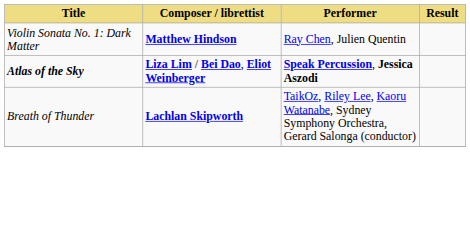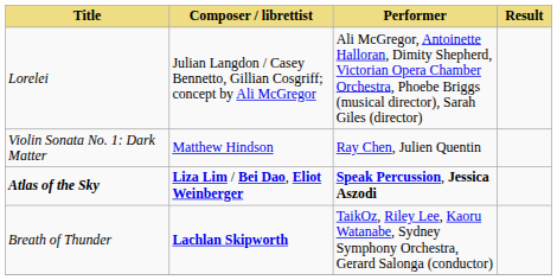 <table class="wikitable" width=100%>
 <tr>
 <th style="width:30%;background:#EEDD82;">Title</th>
 <th style="width:30%;background:#EEDD82;">Composer / librettist</th>
 <th style="width:30%;background:#EEDD82;">Performer</th>
 <th style="width:10%;background:#EEDD82;">Result<br></th>
 </tr>
 <tr>
+<td><em>Lorelei</em></td>
+<td>Julian Langdon / Casey Bennetto, Gillian Cosgriff; concept by <a href='#'>Ali McGregor</a></td>
+<td>Ali McGregor, <a href='#'>Antoinette Halloran</a>, Dimity Shepherd, <a href='#'>Victorian Opera Chamber Orchestra</a>, Phoebe Briggs (musical director), Sarah Giles (director)</td>
+<td></td>
+</tr>
+<tr>
 <td><em>Violin Sonata No. 1: Dark Matter</em></td>
-<td><strong><a href='#'>Matthew Hindson</a></strong></td>
+<td><a href='#'>Matthew Hindson</a></td>
 <td><a href='#'>Ray Chen</a>, Julien Quentin</td>
 <td></td>
 </tr>
 <tr>
 <td><strong><em>Atlas of the Sky</em></strong></td>
 <td><strong><a href='#'>Liza Lim</a></strong> / <strong><a href='#'>Bei Dao</a></strong>, <strong><a href='#'>Eliot Weinberger</a></strong></td>
 <td><strong><a href='#'>Speak Percussion</a></strong>, <strong>Jessica Aszodi</strong></td>
 <td></td>
 </tr>
 <tr>
 <td><em>Breath of Thunder</em></td>
 <td><strong><a href='#'>Lachlan Skipworth</a></strong></td>
 <td><a href='#'>TaikOz</a>, <a href='#'>Riley Lee</a>, <a href='#'>Kaoru Watanabe</a>, Sydney Symphony Orchestra, Gerard Salonga (conductor)</td>
 <td></td>
 </tr>
 <tr>
 </tr>
 </table>
